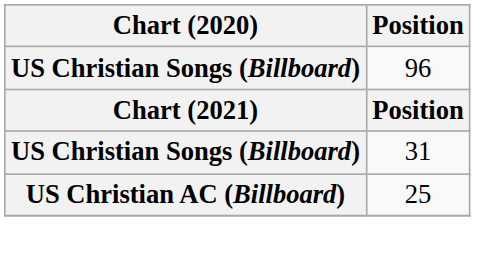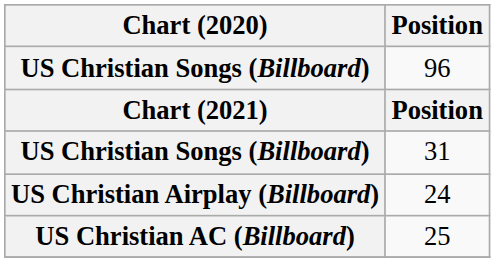 <table class="wikitable plainrowheaders" style="text-align:center">
 <tr>
 <th scope="col">Chart (2020)</th>
 <th scope="col">Position</th>
 </tr>
 <tr>
 <th scope="row">US Christian Songs (<em>Billboard</em>)</th>
 <td>96</td>
 </tr>
 <tr>
 <th scope="col">Chart (2021)</th>
 <th scope="col">Position</th>
 </tr>
 <tr>
 <th scope="row">US Christian Songs (<em>Billboard</em>)</th>
 <td>31</td>
 </tr>
 <tr>
+<th scope="row">US Christian Airplay (<em>Billboard</em>)</th>
+<td>24</td>
+</tr>
+<tr>
 <th scope="row">US Christian AC (<em>Billboard</em>)</th>
 <td>25</td>
 </tr>
 <tr>
 </tr>
 </table>
